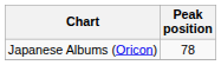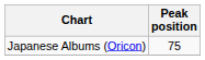 <table class="wikitable sortable">
 <tr>
 <th>Chart</th>
 <th>Peak<br>position</th>
 </tr>
 <tr>
 <td>Japanese Albums (<a href='#'>Oricon</a>)</td>
-<td style="text-align:center;">78</td>
+<td style="text-align:center;">75</td>
 </tr>
 <tr>
 </tr>
 <tr>
 </tr>
 <tr>
 </tr>
 <tr>
 </tr>
 <tr>
 </tr>
 <tr>
 </tr>
 </table>
